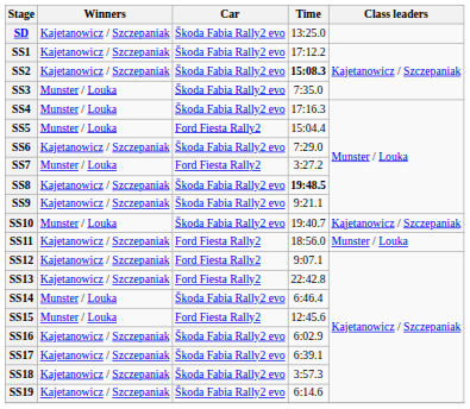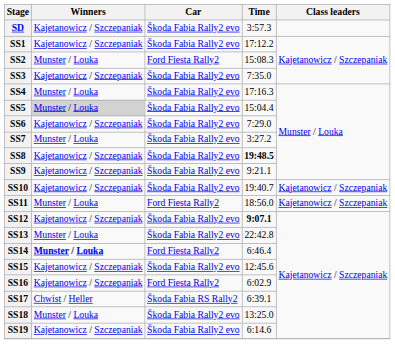 <table class="wikitable" style="font-size:85%">
 <tr>
 <th>Stage</th>
 <th>Winners</th>
 <th>Car</th>
 <th>Time</th>
 <th>Class leaders</th>
 </tr>
 <tr>
 <th><a href='#'>SD</a></th>
 <td><a href='#'>Kajetanowicz</a> / <a href='#'>Szczepaniak</a></td>
 <td><a href='#'>Škoda Fabia Rally2 evo</a></td>
-<td align="center">13:25.0</td>
+<td align="center">3:57.3</td>
 <td></td>
 </tr>
 <tr>
 <th>SS1</th>
 <td><a href='#'>Kajetanowicz</a> / <a href='#'>Szczepaniak</a></td>
 <td><a href='#'>Škoda Fabia Rally2 evo</a></td>
 <td align="center">17:12.2</td>
 <td rowspan="3"><a href='#'>Kajetanowicz</a> / <a href='#'>Szczepaniak</a></td>
 </tr>
 <tr>
 <th>SS2</th>
-<td><a href='#'>Kajetanowicz</a> / <a href='#'>Szczepaniak</a></td>
-<td><a href='#'>Škoda Fabia Rally2 evo</a></td>
-<td align="center"><strong>15:08.3</strong></td>
+<td><a href='#'>Munster</a> / <a href='#'>Louka</a></td>
+<td><a href='#'>Ford Fiesta Rally2</a></td>
+<td align="center">15:08.3</td>
 </tr>
 <tr>
 <th>SS3</th>
-<td><a href='#'>Munster</a> / <a href='#'>Louka</a></td>
+<td><a href='#'>Kajetanowicz</a> / <a href='#'>Szczepaniak</a></td>
 <td><a href='#'>Škoda Fabia Rally2 evo</a></td>
 <td align="center">7:35.0</td>
 </tr>
 <tr>
 <th>SS4</th>
 <td><a href='#'>Munster</a> / <a href='#'>Louka</a></td>
 <td><a href='#'>Škoda Fabia Rally2 evo</a></td>
 <td align="center">17:16.3</td>
 <td rowspan="6"><a href='#'>Munster</a> / <a href='#'>Louka</a></td>
 </tr>
 <tr>
 <th>SS5</th>
-<td><a href='#'>Munster</a> / <a href='#'>Louka</a></td>
-<td><a href='#'>Ford Fiesta Rally2</a></td>
+<td style="background: lightgrey;"><a href='#'>Munster</a> / <a href='#'>Louka</a></td>
+<td><a href='#'>Škoda Fabia Rally2 evo</a></td>
 <td align="center">15:04.4</td>
 </tr>
 <tr>
 <th>SS6</th>
 <td><a href='#'>Kajetanowicz</a> / <a href='#'>Szczepaniak</a></td>
 <td><a href='#'>Škoda Fabia Rally2 evo</a></td>
 <td align="center">7:29.0</td>
 </tr>
 <tr>
 <th>SS7</th>
 <td><a href='#'>Munster</a> / <a href='#'>Louka</a></td>
-<td><a href='#'>Ford Fiesta Rally2</a></td>
+<td><a href='#'>Škoda Fabia Rally2 evo</a></td>
 <td align="center">3:27.2</td>
 </tr>
 <tr>
 <th>SS8</th>
 <td><a href='#'>Kajetanowicz</a> / <a href='#'>Szczepaniak</a></td>
 <td><a href='#'>Škoda Fabia Rally2 evo</a></td>
 <td align="center"><strong>19:48.5</strong></td>
 </tr>
 <tr>
 <th>SS9</th>
 <td><a href='#'>Kajetanowicz</a> / <a href='#'>Szczepaniak</a></td>
 <td><a href='#'>Škoda Fabia Rally2 evo</a></td>
 <td align="center">9:21.1</td>
 </tr>
 <tr>
 <th>SS10</th>
-<td><a href='#'>Munster</a> / <a href='#'>Louka</a></td>
+<td><a href='#'>Kajetanowicz</a> / <a href='#'>Szczepaniak</a></td>
 <td><a href='#'>Škoda Fabia Rally2 evo</a></td>
 <td align="center">19:40.7</td>
 <td><a href='#'>Kajetanowicz</a> / <a href='#'>Szczepaniak</a></td>
 </tr>
 <tr>
 <th>SS11</th>
-<td><a href='#'>Kajetanowicz</a> / <a href='#'>Szczepaniak</a></td>
+<td><a href='#'>Munster</a> / <a href='#'>Louka</a></td>
 <td><a href='#'>Ford Fiesta Rally2</a></td>
 <td align="center">18:56.0</td>
-<td><a href='#'>Munster</a> / <a href='#'>Louka</a></td>
+<td><a href='#'>Kajetanowicz</a> / <a href='#'>Szczepaniak</a></td>
 </tr>
 <tr>
 <th>SS12</th>
 <td><a href='#'>Kajetanowicz</a> / <a href='#'>Szczepaniak</a></td>
-<td><a href='#'>Ford Fiesta Rally2</a></td>
-<td align="center">9:07.1</td>
+<td><a href='#'>Škoda Fabia Rally2 evo</a></td>
+<td align="center"><strong>9:07.1</strong></td>
 <td rowspan="8"><a href='#'>Kajetanowicz</a> / <a href='#'>Szczepaniak</a></td>
 </tr>
 <tr>
 <th>SS13</th>
-<td><a href='#'>Kajetanowicz</a> / <a href='#'>Szczepaniak</a></td>
-<td><a href='#'>Ford Fiesta Rally2</a></td>
+<td><a href='#'>Munster</a> / <a href='#'>Louka</a></td>
+<td><a href='#'>Škoda Fabia Rally2 evo</a></td>
 <td align="center">22:42.8</td>
 </tr>
 <tr>
 <th>SS14</th>
-<td><a href='#'>Munster</a> / <a href='#'>Louka</a></td>
-<td><a href='#'>Škoda Fabia Rally2 evo</a></td>
+<td><strong><a href='#'>Munster</a> / <a href='#'>Louka</a></strong></td>
+<td><a href='#'>Ford Fiesta Rally2</a></td>
 <td align="center">6:46.4</td>
 </tr>
 <tr>
 <th>SS15</th>
-<td><a href='#'>Munster</a> / <a href='#'>Louka</a></td>
-<td><a href='#'>Ford Fiesta Rally2</a></td>
+<td><a href='#'>Kajetanowicz</a> / <a href='#'>Szczepaniak</a></td>
+<td><a href='#'>Škoda Fabia Rally2 evo</a></td>
 <td align="center">12:45.6</td>
 </tr>
 <tr>
 <th>SS16</th>
 <td><a href='#'>Kajetanowicz</a> / <a href='#'>Szczepaniak</a></td>
-<td><a href='#'>Škoda Fabia Rally2 evo</a></td>
+<td><a href='#'>Ford Fiesta Rally2</a></td>
 <td align="center">6:02.9</td>
 </tr>
 <tr>
 <th>SS17</th>
-<td><a href='#'>Kajetanowicz</a> / <a href='#'>Szczepaniak</a></td>
-<td><a href='#'>Škoda Fabia Rally2 evo</a></td>
+<td><a href='#'>Chwist</a> / <a href='#'>Heller</a></td>
+<td><a href='#'>Škoda Fabia RS Rally2</a></td>
 <td align="center">6:39.1</td>
 </tr>
 <tr>
 <th>SS18</th>
-<td><a href='#'>Kajetanowicz</a> / <a href='#'>Szczepaniak</a></td>
+<td><a href='#'>Munster</a> / <a href='#'>Louka</a></td>
 <td><a href='#'>Škoda Fabia Rally2 evo</a></td>
-<td align="center">3:57.3</td>
+<td align="center">13:25.0</td>
 </tr>
 <tr>
 <th>SS19</th>
 <td><a href='#'>Kajetanowicz</a> / <a href='#'>Szczepaniak</a></td>
 <td><a href='#'>Škoda Fabia Rally2 evo</a></td>
 <td align="center">6:14.6</td>
 </tr>
 <tr>
 </tr>
 </table>
